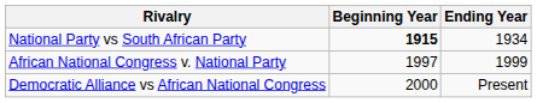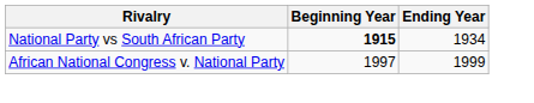 <table class="wikitable sortable">
 <tr>
 <th>Rivalry</th>
 <th>Beginning Year</th>
 <th>Ending Year</th>
 </tr>
 <tr>
 <td><a href='#'>National Party</a> vs <a href='#'>South African Party</a></td>
 <td style="text-align:right;"><strong>1915</strong></td>
 <td style="text-align:right;">1934</td>
 </tr>
 <tr>
 <td><a href='#'>African National Congress</a> v. <a href='#'>National Party</a></td>
 <td style="text-align:right;">1997</td>
 <td style="text-align:right;">1999</td>
 </tr>
-<tr>
-<td><a href='#'>Democratic Alliance</a> vs <a href='#'>African National Congress</a></td>
-<td style="text-align:right;">2000</td>
-<td style="text-align:right;">Present</td>
-</tr>
 </table>
